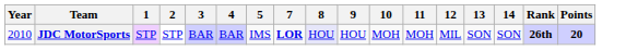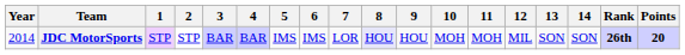 <table class="wikitable" style="text-align:center; font-size:85%">
 <tr>
 <th>Year</th>
 <th>Team</th>
 <th>1</th>
 <th>2</th>
 <th>3</th>
 <th>4</th>
 <th>5</th>
+<th>6</th>
 <th>7</th>
 <th>8</th>
 <th>9</th>
 <th>10</th>
 <th>11</th>
 <th>12</th>
 <th>13</th>
 <th>14</th>
 <th>Rank</th>
 <th>Points</th>
 </tr>
 <tr>
-<td><a href='#'>2010</a></td>
+<td><a href='#'>2014</a></td>
 <th nowrap><a href='#'>JDC MotorSports</a></th>
 <td style="background:#EFCFFF;"><a href='#'>STP</a><br></td>
 <td style="background:#FFFFFF;"><a href='#'>STP</a><br></td>
 <td style="background:#CFCFFF;"><a href='#'>BAR</a><br></td>
 <td style="background:#CFCFFF;"><a href='#'>BAR</a><br></td>
 <td><a href='#'>IMS</a></td>
-<td><strong><a href='#'>LOR</a></strong></td>
+<td><a href='#'>IMS</a></td>
+<td><a href='#'>LOR</a></td>
 <td style="background: lavender;"><a href='#'>HOU</a></td>
 <td><a href='#'>HOU</a></td>
 <td><a href='#'>MOH</a></td>
 <td><a href='#'>MOH</a></td>
 <td><a href='#'>MIL</a></td>
 <td><a href='#'>SON</a></td>
 <td><a href='#'>SON</a></td>
 <td style="background:#CFCFFF;"><strong>26th</strong></td>
 <td style="background:#CFCFFF;"><strong>20</strong></td>
 </tr>
 </table>
